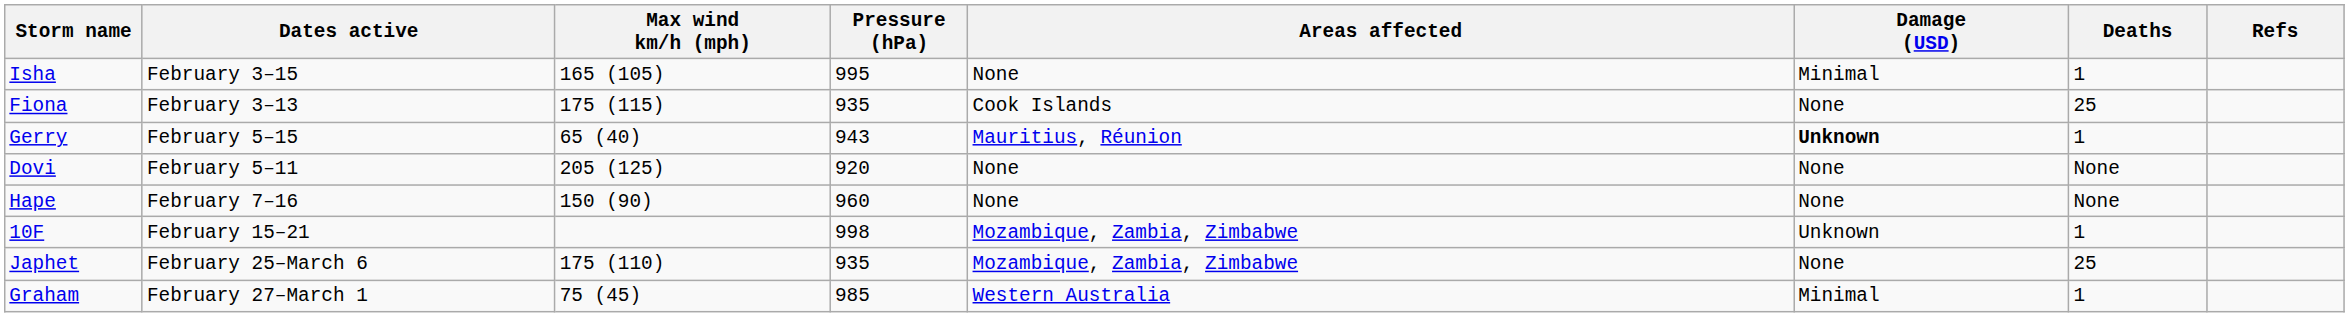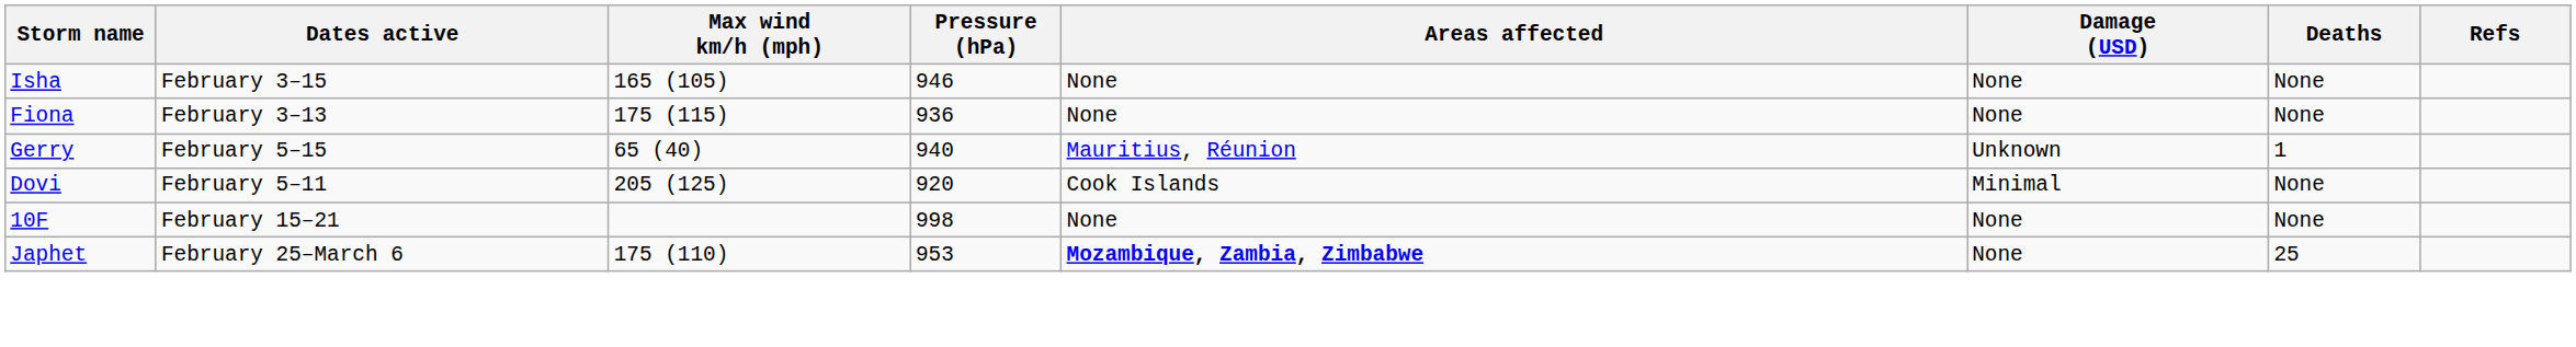 <table class="wikitable sortable">
 <tr>
 <th width="5%">Storm name</th>
 <th width="15%">Dates active</th>
 <th width="10%">Max wind<br>km/h (mph)</th>
 <th width="5%">Pressure<br>(hPa)</th>
 <th width="30%">Areas affected</th>
 <th width="10%">Damage<br>(<a href='#'>USD</a>)</th>
 <th width="5%">Deaths</th>
 <th width="5%">Refs</th>
 </tr>
 <tr>
 <td><a href='#'>Isha</a></td>
 <td>February 3–15</td>
 <td>165 (105)</td>
-<td>995</td>
+<td>946</td>
 <td>None</td>
-<td>Minimal</td>
-<td>1</td>
+<td>None</td>
+<td>None</td>
 <td></td>
 </tr>
 <tr>
 <td><a href='#'>Fiona</a></td>
 <td>February 3–13</td>
 <td>175 (115)</td>
-<td>935</td>
-<td>Cook Islands</td>
+<td>936</td>
 <td>None</td>
-<td>25</td>
+<td>None</td>
+<td>None</td>
 <td></td>
 </tr>
 <tr>
 <td><a href='#'>Gerry</a></td>
 <td>February 5–15</td>
 <td>65 (40)</td>
-<td>943</td>
+<td>940</td>
 <td><a href='#'>Mauritius</a>, <a href='#'>Réunion</a></td>
-<td><strong>Unknown</strong></td>
+<td>Unknown</td>
 <td>1</td>
 <td></td>
 </tr>
 <tr>
 <td><a href='#'>Dovi</a></td>
 <td>February 5–11</td>
 <td>205 (125)</td>
 <td>920</td>
-<td>None</td>
-<td>None</td>
-<td>None</td>
-<td></td>
-</tr>
-<tr>
-<td><a href='#'>Hape</a></td>
-<td>February 7–16</td>
-<td>150 (90)</td>
-<td>960</td>
-<td>None</td>
-<td>None</td>
+<td>Cook Islands</td>
+<td>Minimal</td>
 <td>None</td>
 <td></td>
 </tr>
 <tr>
 <td><a href='#'>10F</a></td>
 <td>February 15–21</td>
 <td></td>
 <td>998</td>
-<td><a href='#'>Mozambique</a>, <a href='#'>Zambia</a>, <a href='#'>Zimbabwe</a></td>
-<td>Unknown</td>
-<td>1</td>
+<td>None</td>
+<td>None</td>
+<td>None</td>
 <td></td>
 </tr>
 <tr>
 <td><a href='#'>Japhet</a></td>
 <td>February 25–March 6</td>
 <td>175 (110)</td>
-<td>935</td>
-<td><a href='#'>Mozambique</a>, <a href='#'>Zambia</a>, <a href='#'>Zimbabwe</a></td>
+<td>953</td>
+<td><strong><a href='#'>Mozambique</a>, <a href='#'>Zambia</a>, <a href='#'>Zimbabwe</a></strong></td>
 <td>None</td>
 <td>25</td>
 <td></td>
 </tr>
-<tr>
-<td><a href='#'>Graham</a></td>
-<td>February 27–March 1</td>
-<td>75 (45)</td>
-<td>985</td>
-<td><a href='#'>Western Australia</a></td>
-<td>Minimal</td>
-<td>1</td>
-<td></td>
-</tr>
 </table>
